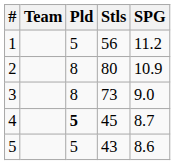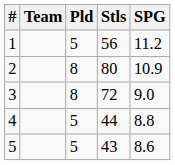 <table class=wikitable width=auto>
 <tr>
 <th>#</th>
 <th>Team</th>
 <th>Pld</th>
 <th>Stls</th>
 <th>SPG</th>
 </tr>
 <tr>
 <td>1</td>
 <td><strong></strong></td>
 <td>5</td>
 <td>56</td>
 <td>11.2</td>
 </tr>
 <tr>
 <td>2</td>
 <td></td>
 <td>8</td>
 <td>80</td>
 <td>10.9</td>
 </tr>
 <tr>
 <td>3</td>
 <td></td>
 <td>8</td>
-<td>73</td>
+<td>72</td>
 <td>9.0</td>
 </tr>
 <tr>
 <td>4</td>
 <td></td>
-<td><strong>5</strong></td>
-<td>45</td>
-<td>8.7</td>
+<td>5</td>
+<td>44</td>
+<td>8.8</td>
 </tr>
 <tr>
 <td>5</td>
 <td></td>
 <td>5</td>
 <td>43</td>
 <td>8.6</td>
 </tr>
 </table>
